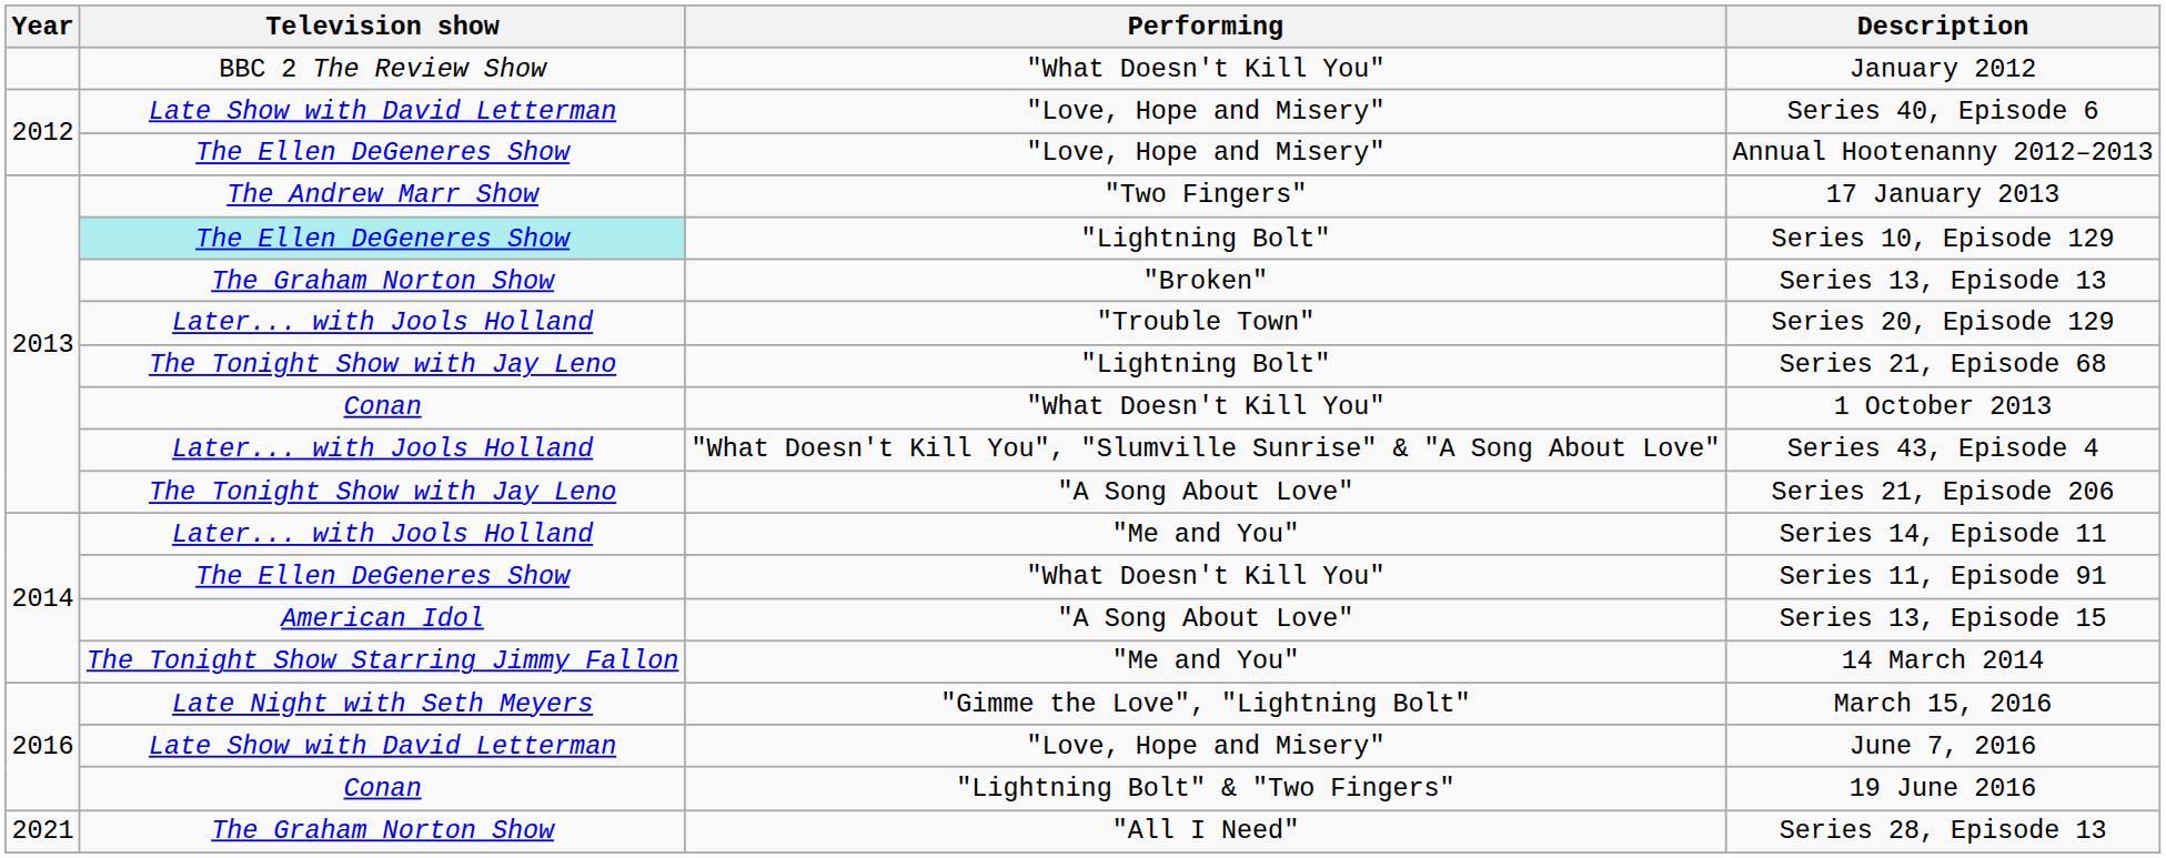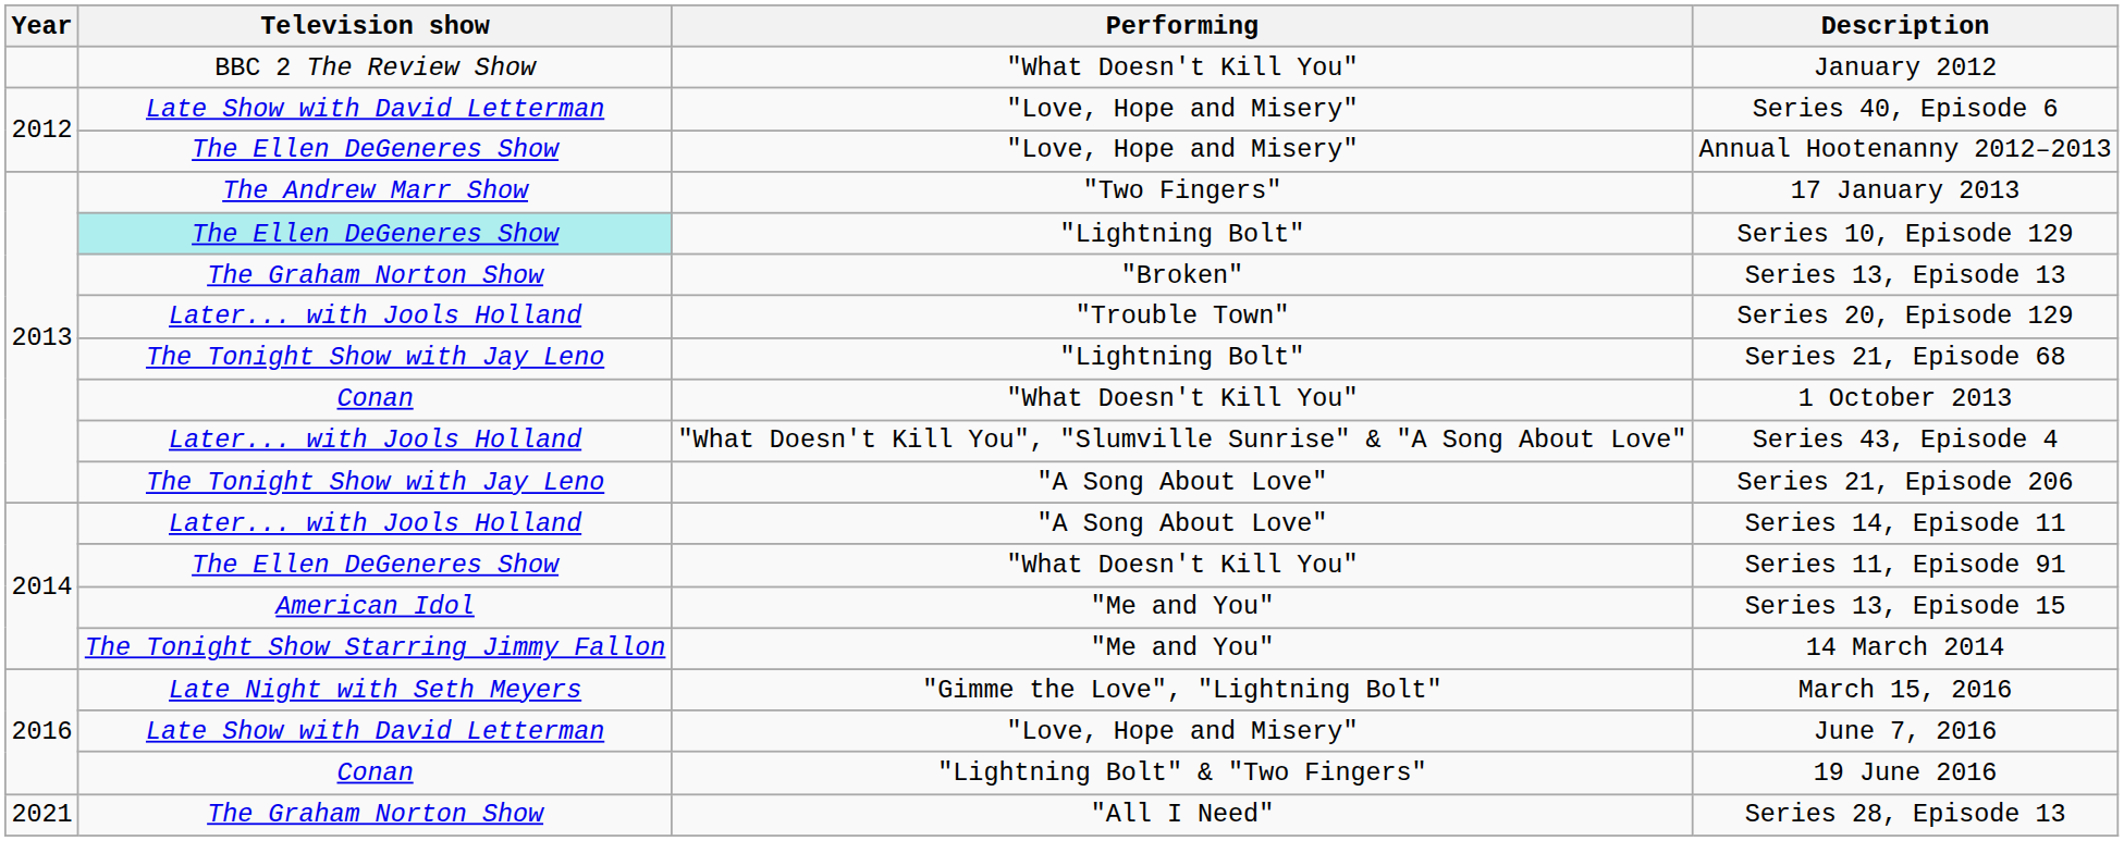 <table class="wikitable plainrowheaders sortable" style="text-align:center;">
 <tr>
 <th scope="col">Year</th>
 <th scope="col">Television show</th>
 <th scope="col">Performing</th>
 <th scope="col" class="unsortable">Description</th>
 </tr>
 <tr>
 <td></td>
 <td>BBC 2 <em>The Review Show</em></td>
 <td>"What Doesn't Kill You"</td>
 <td>January 2012</td>
 </tr>
 <tr>
 <td rowspan="2">2012</td>
 <td><em><a href='#'>Late Show with David Letterman</a></em></td>
 <td>"Love, Hope and Misery"</td>
 <td>Series 40, Episode 6</td>
 </tr>
 <tr>
 <td><em><a href='#'>The Ellen DeGeneres Show</a></em></td>
 <td>"Love, Hope and Misery"</td>
 <td>Annual Hootenanny 2012–2013</td>
 </tr>
 <tr>
 <td rowspan="8">2013</td>
 <td><em><a href='#'>The Andrew Marr Show</a></em></td>
 <td>"Two Fingers"</td>
 <td>17 January 2013</td>
 </tr>
 <tr>
 <td style="background: paleturquoise;"><em><a href='#'>The Ellen DeGeneres Show</a></em></td>
 <td>"Lightning Bolt"</td>
 <td>Series 10, Episode 129</td>
 </tr>
 <tr>
 <td><em><a href='#'>The Graham Norton Show</a></em></td>
 <td>"Broken"</td>
 <td>Series 13, Episode 13</td>
 </tr>
 <tr>
 <td><em><a href='#'>Later... with Jools Holland</a></em></td>
 <td>"Trouble Town"</td>
 <td>Series 20, Episode 129</td>
 </tr>
 <tr>
 <td><em><a href='#'>The Tonight Show with Jay Leno</a></em></td>
 <td>"Lightning Bolt"</td>
 <td>Series 21, Episode 68</td>
 </tr>
 <tr>
 <td><em><a href='#'>Conan</a></em></td>
 <td>"What Doesn't Kill You"</td>
 <td>1 October 2013</td>
 </tr>
 <tr>
 <td><em><a href='#'>Later... with Jools Holland</a></em></td>
 <td>"What Doesn't Kill You", "Slumville Sunrise" & "A Song About Love"</td>
 <td>Series 43, Episode 4</td>
 </tr>
 <tr>
 <td><em><a href='#'>The Tonight Show with Jay Leno</a></em></td>
 <td>"A Song About Love"</td>
 <td>Series 21, Episode 206</td>
 </tr>
 <tr>
 <td rowspan="4">2014</td>
 <td><em><a href='#'>Later... with Jools Holland</a></em></td>
-<td>"Me and You"</td>
+<td>"A Song About Love"</td>
 <td>Series 14, Episode 11</td>
 </tr>
 <tr>
 <td><em><a href='#'>The Ellen DeGeneres Show</a></em></td>
 <td>"What Doesn't Kill You"</td>
 <td>Series 11, Episode 91</td>
 </tr>
 <tr>
 <td><em><a href='#'>American Idol</a></em></td>
-<td>"A Song About Love"</td>
+<td>"Me and You"</td>
 <td>Series 13, Episode 15</td>
 </tr>
 <tr>
 <td><em><a href='#'>The Tonight Show Starring Jimmy Fallon</a></em></td>
 <td>"Me and You"</td>
 <td>14 March 2014</td>
 </tr>
 <tr>
 <td rowspan="3">2016</td>
 <td><em><a href='#'>Late Night with Seth Meyers</a></em></td>
 <td>"Gimme the Love", "Lightning Bolt"</td>
 <td>March 15, 2016</td>
 </tr>
 <tr>
 <td><em><a href='#'>Late Show with David Letterman</a></em></td>
 <td>"Love, Hope and Misery"</td>
 <td>June 7, 2016</td>
 </tr>
 <tr>
 <td><em><a href='#'>Conan</a></em></td>
 <td>"Lightning Bolt" & "Two Fingers"</td>
 <td>19 June 2016</td>
 </tr>
 <tr>
 <td rowspan="2">2021</td>
 <td><em><a href='#'>The Graham Norton Show</a></em></td>
 <td>"All I Need"</td>
 <td>Series 28, Episode 13</td>
 </tr>
 </table>
